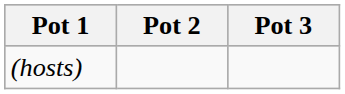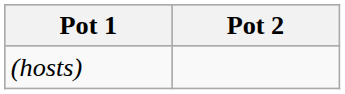 <table class="wikitable">
 <tr>
 <th width=25%>Pot 1</th>
 <th width=25%>Pot 2</th>
-<th width=25%>Pot 3</th>
 </tr>
 <tr>
 <td> <em>(hosts)</em><br></td>
 <td><br></td>
-<td><br></td>
 </tr>
 </table>
